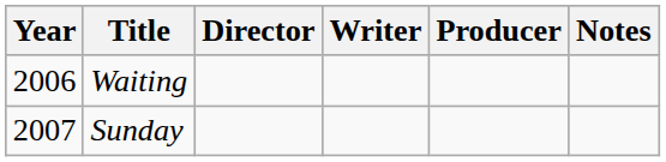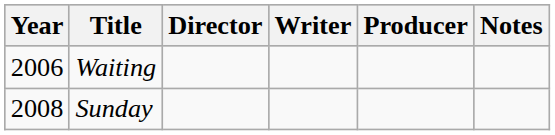 <table class="wikitable">
 <tr>
 <th>Year</th>
 <th>Title</th>
 <th>Director</th>
 <th>Writer</th>
 <th>Producer</th>
 <th>Notes</th>
 </tr>
 <tr>
 <td>2006</td>
 <td><em>Waiting</em></td>
 <td></td>
 <td></td>
 <td></td>
 <td></td>
 </tr>
 <tr>
-<td>2007</td>
+<td>2008</td>
 <td><em>Sunday</em></td>
 <td></td>
 <td></td>
 <td></td>
 <td></td>
 </tr>
 </table>
